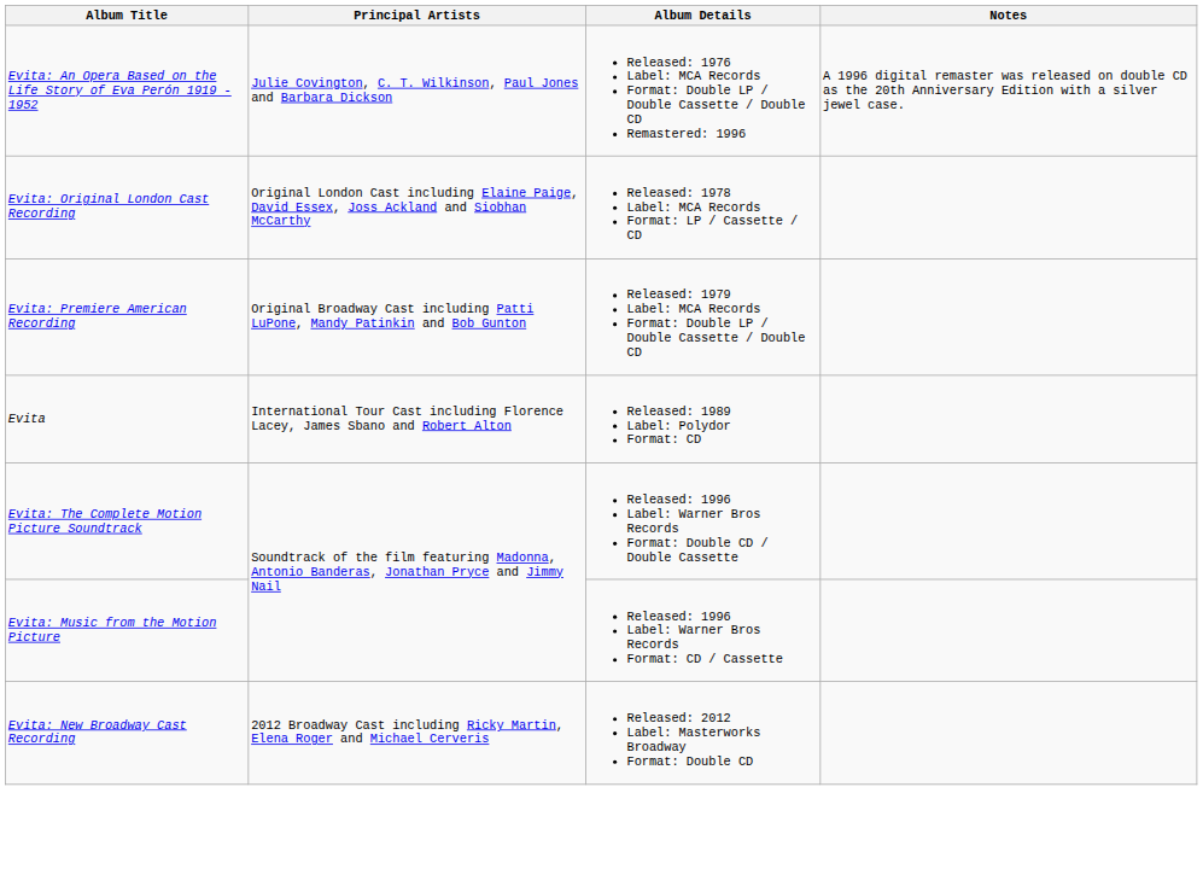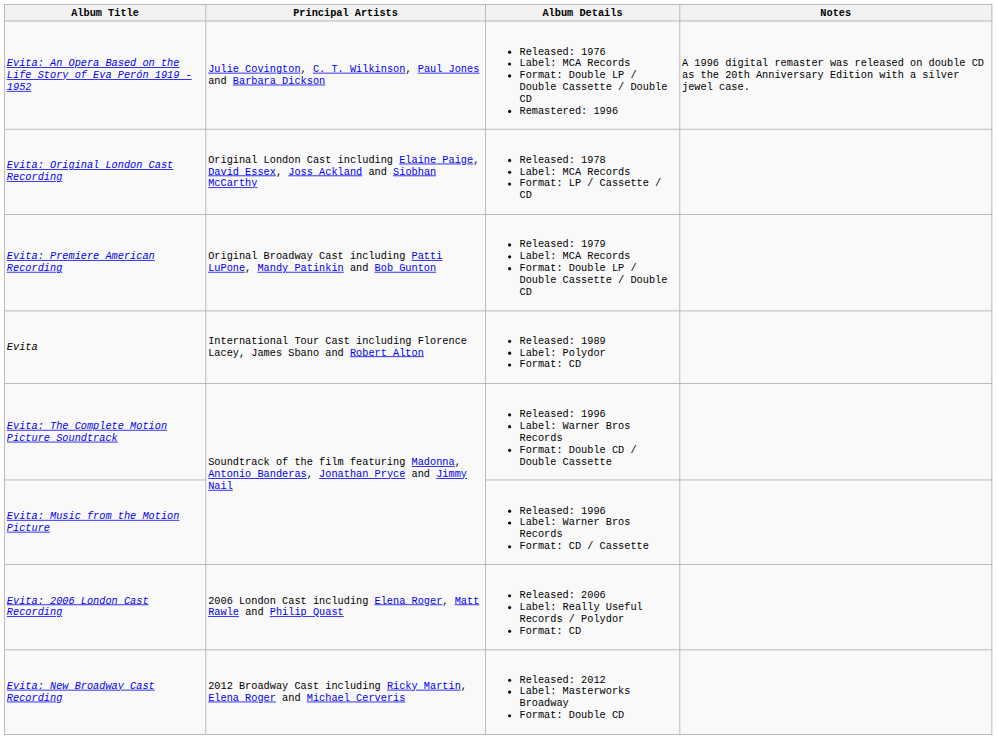 <table class="wikitable">
 <tr>
 <th>Album Title</th>
 <th>Principal Artists</th>
 <th>Album Details</th>
 <th>Notes</th>
 </tr>
 <tr>
 <td><a href='#'><em>Evita: An Opera Based on the Life Story of Eva Perón 1919 - 1952</em></a></td>
 <td><a href='#'>Julie Covington</a>, <a href='#'>C. T. Wilkinson</a>, <a href='#'>Paul Jones</a> and <a href='#'>Barbara Dickson</a></td>
 <td><br><ul><li>Released: 1976</li><li>Label: MCA Records</li><li>Format: Double LP / Double Cassette / Double CD</li><li>Remastered: 1996</li></ul></td>
 <td>A 1996 digital remaster was released on double CD as the 20th Anniversary Edition with a silver jewel case.</td>
 </tr>
 <tr>
 <td><a href='#'><em>Evita: Original London Cast Recording</em></a></td>
 <td>Original London Cast including <a href='#'>Elaine Paige</a>, <a href='#'>David Essex</a>, <a href='#'>Joss Ackland</a> and <a href='#'>Siobhan McCarthy</a></td>
 <td><br><ul><li>Released: 1978</li><li>Label: MCA Records</li><li>Format: LP / Cassette / CD</li></ul></td>
 <td></td>
 </tr>
 <tr>
 <td><a href='#'><em>Evita: Premiere American Recording</em></a></td>
 <td>Original Broadway Cast including <a href='#'>Patti LuPone</a>, <a href='#'>Mandy Patinkin</a> and <a href='#'>Bob Gunton</a></td>
 <td><br><ul><li>Released: 1979</li><li>Label: MCA Records</li><li>Format: Double LP / Double Cassette / Double CD</li></ul></td>
 <td></td>
 </tr>
 <tr>
 <td><em>Evita</em></td>
 <td>International Tour Cast including Florence Lacey, James Sbano and <a href='#'>Robert Alton</a></td>
 <td><br><ul><li>Released: 1989</li><li>Label: Polydor</li><li>Format: CD</li></ul></td>
 <td></td>
 </tr>
 <tr>
 <td><a href='#'><em>Evita: The Complete Motion Picture Soundtrack</em></a></td>
 <td rowspan="2">Soundtrack of the film featuring <a href='#'>Madonna</a>, <a href='#'>Antonio Banderas</a>, <a href='#'>Jonathan Pryce</a> and <a href='#'>Jimmy Nail</a></td>
 <td><br><ul><li>Released: 1996</li><li>Label: Warner Bros Records</li><li>Format: Double CD / Double Cassette</li></ul></td>
 <td></td>
 </tr>
 <tr>
 <td><a href='#'><em>Evita: Music from the Motion Picture</em></a></td>
 <td><br><ul><li>Released: 1996</li><li>Label: Warner Bros Records</li><li>Format: CD / Cassette</li></ul></td>
 <td></td>
 </tr>
 <tr>
+<td><a href='#'><em>Evita: 2006 London Cast Recording</em></a></td>
+<td>2006 London Cast including <a href='#'>Elena Roger</a>, <a href='#'>Matt Rawle</a> and <a href='#'>Philip Quast</a></td>
+<td><br><ul><li>Released: 2006</li><li>Label: Really Useful Records / Polydor</li><li>Format: CD</li></ul></td>
+<td></td>
+</tr>
+<tr>
 <td><a href='#'><em>Evita: New Broadway Cast Recording</em></a></td>
 <td>2012 Broadway Cast including <a href='#'>Ricky Martin</a>, <a href='#'>Elena Roger</a> and <a href='#'>Michael Cerveris</a></td>
 <td><br><ul><li>Released: 2012</li><li>Label: Masterworks Broadway</li><li>Format: Double CD</li></ul></td>
 <td></td>
 </tr>
 </table>
